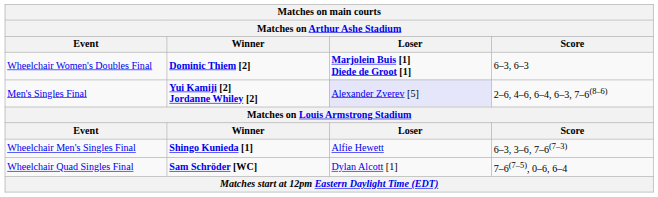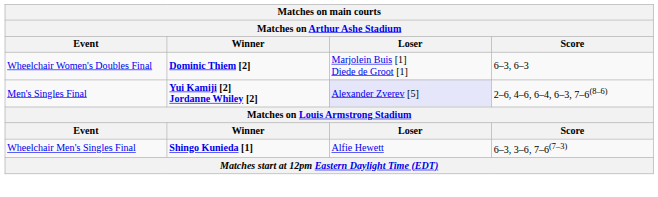 <table class="wikitable" style="margin:auto;">
 <tr>
 <th colspan="4" style="white-space:nowrap;">Matches on main courts</th>
 </tr>
 <tr>
 <th colspan="4"><strong>Matches on <a href='#'>Arthur Ashe Stadium</a></strong></th>
 </tr>
 <tr>
 <th width=250>Event</th>
 <th width=250>Winner</th>
 <th width=250>Loser</th>
 <th width=250>Score</th>
 </tr>
 <tr>
 <td><a href='#'>Wheelchair Women's Doubles Final</a></td>
 <td> <strong><a href='#'>Dominic Thiem</a> [2]</strong></td>
-<td><strong> <a href='#'>Marjolein Buis</a> [1] <br>  <a href='#'>Diede de Groot</a> [1]</strong></td>
+<td> <a href='#'>Marjolein Buis</a> [1] <br>  <a href='#'>Diede de Groot</a> [1]</td>
 <td>6–3, 6–3</td>
 </tr>
 <tr>
 <td><a href='#'>Men's Singles Final</a></td>
 <td> <strong><a href='#'>Yui Kamiji</a> [2] <br>  <a href='#'>Jordanne Whiley</a> [2]</strong></td>
 <td style="background: lavender;"> <a href='#'>Alexander Zverev</a> [5]</td>
 <td>2–6, 4–6, 6–4, 6–3, 7–6<sup>(8–6)</sup></td>
 </tr>
 <tr>
 <th colspan="4"><strong>Matches on <a href='#'>Louis Armstrong Stadium</a></strong></th>
 </tr>
 <tr>
 <th width=250>Event</th>
 <th width=250>Winner</th>
 <th width=250>Loser</th>
 <th width=250>Score</th>
 </tr>
 <tr>
 <td><a href='#'>Wheelchair Men's Singles Final</a></td>
 <td> <strong><a href='#'>Shingo Kunieda</a> [1]</strong></td>
 <td> <a href='#'>Alfie Hewett</a></td>
 <td>6–3, 3–6, 7–6<sup>(7–3)</sup></td>
 </tr>
 <tr>
-<td><a href='#'>Wheelchair Quad Singles Final</a></td>
-<td> <strong><a href='#'>Sam Schröder</a> [WC]</strong></td>
-<td> <a href='#'>Dylan Alcott</a> [1]</td>
-<td>7–6<sup>(7–5)</sup>, 0–6, 6–4</td>
-</tr>
-<tr>
 <th colspan=4><em>Matches start at 12pm <a href='#'>Eastern Daylight Time (EDT)</a></em></th>
 </tr>
 </table>
